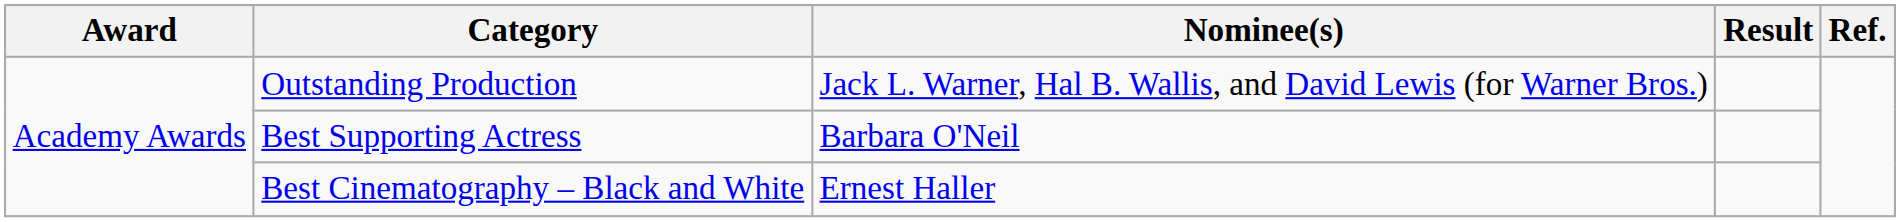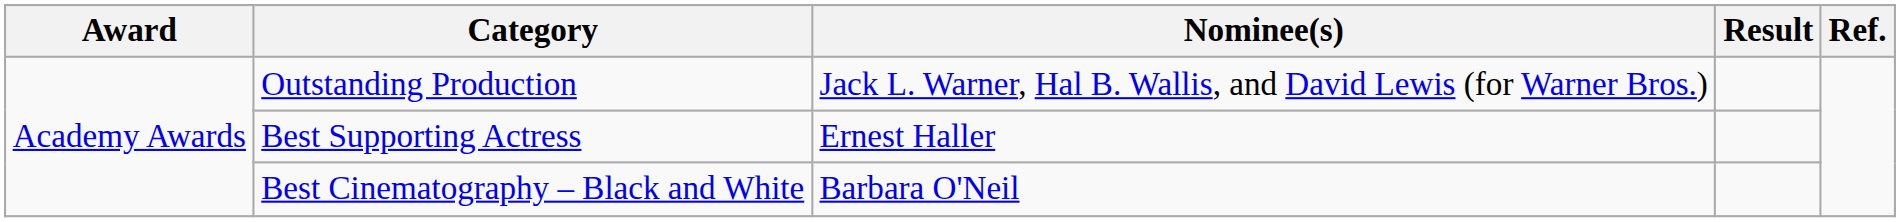 <table class="wikitable plainrowheaders">
 <tr>
 <th>Award</th>
 <th>Category</th>
 <th>Nominee(s)</th>
 <th>Result</th>
 <th>Ref.</th>
 </tr>
 <tr>
 <td rowspan="3"><a href='#'>Academy Awards</a></td>
 <td><a href='#'>Outstanding Production</a></td>
 <td><a href='#'>Jack L. Warner</a>, <a href='#'>Hal B. Wallis</a>, and <a href='#'>David Lewis</a> (for <a href='#'>Warner Bros.</a>)</td>
 <td></td>
 <td align="center" rowspan="3"></td>
 </tr>
 <tr>
 <td><a href='#'>Best Supporting Actress</a></td>
-<td><a href='#'>Barbara O'Neil</a></td>
+<td><a href='#'>Ernest Haller</a></td>
 <td></td>
 </tr>
 <tr>
 <td><a href='#'>Best Cinematography – Black and White</a></td>
-<td><a href='#'>Ernest Haller</a></td>
+<td><a href='#'>Barbara O'Neil</a></td>
 <td></td>
 </tr>
 </table>
